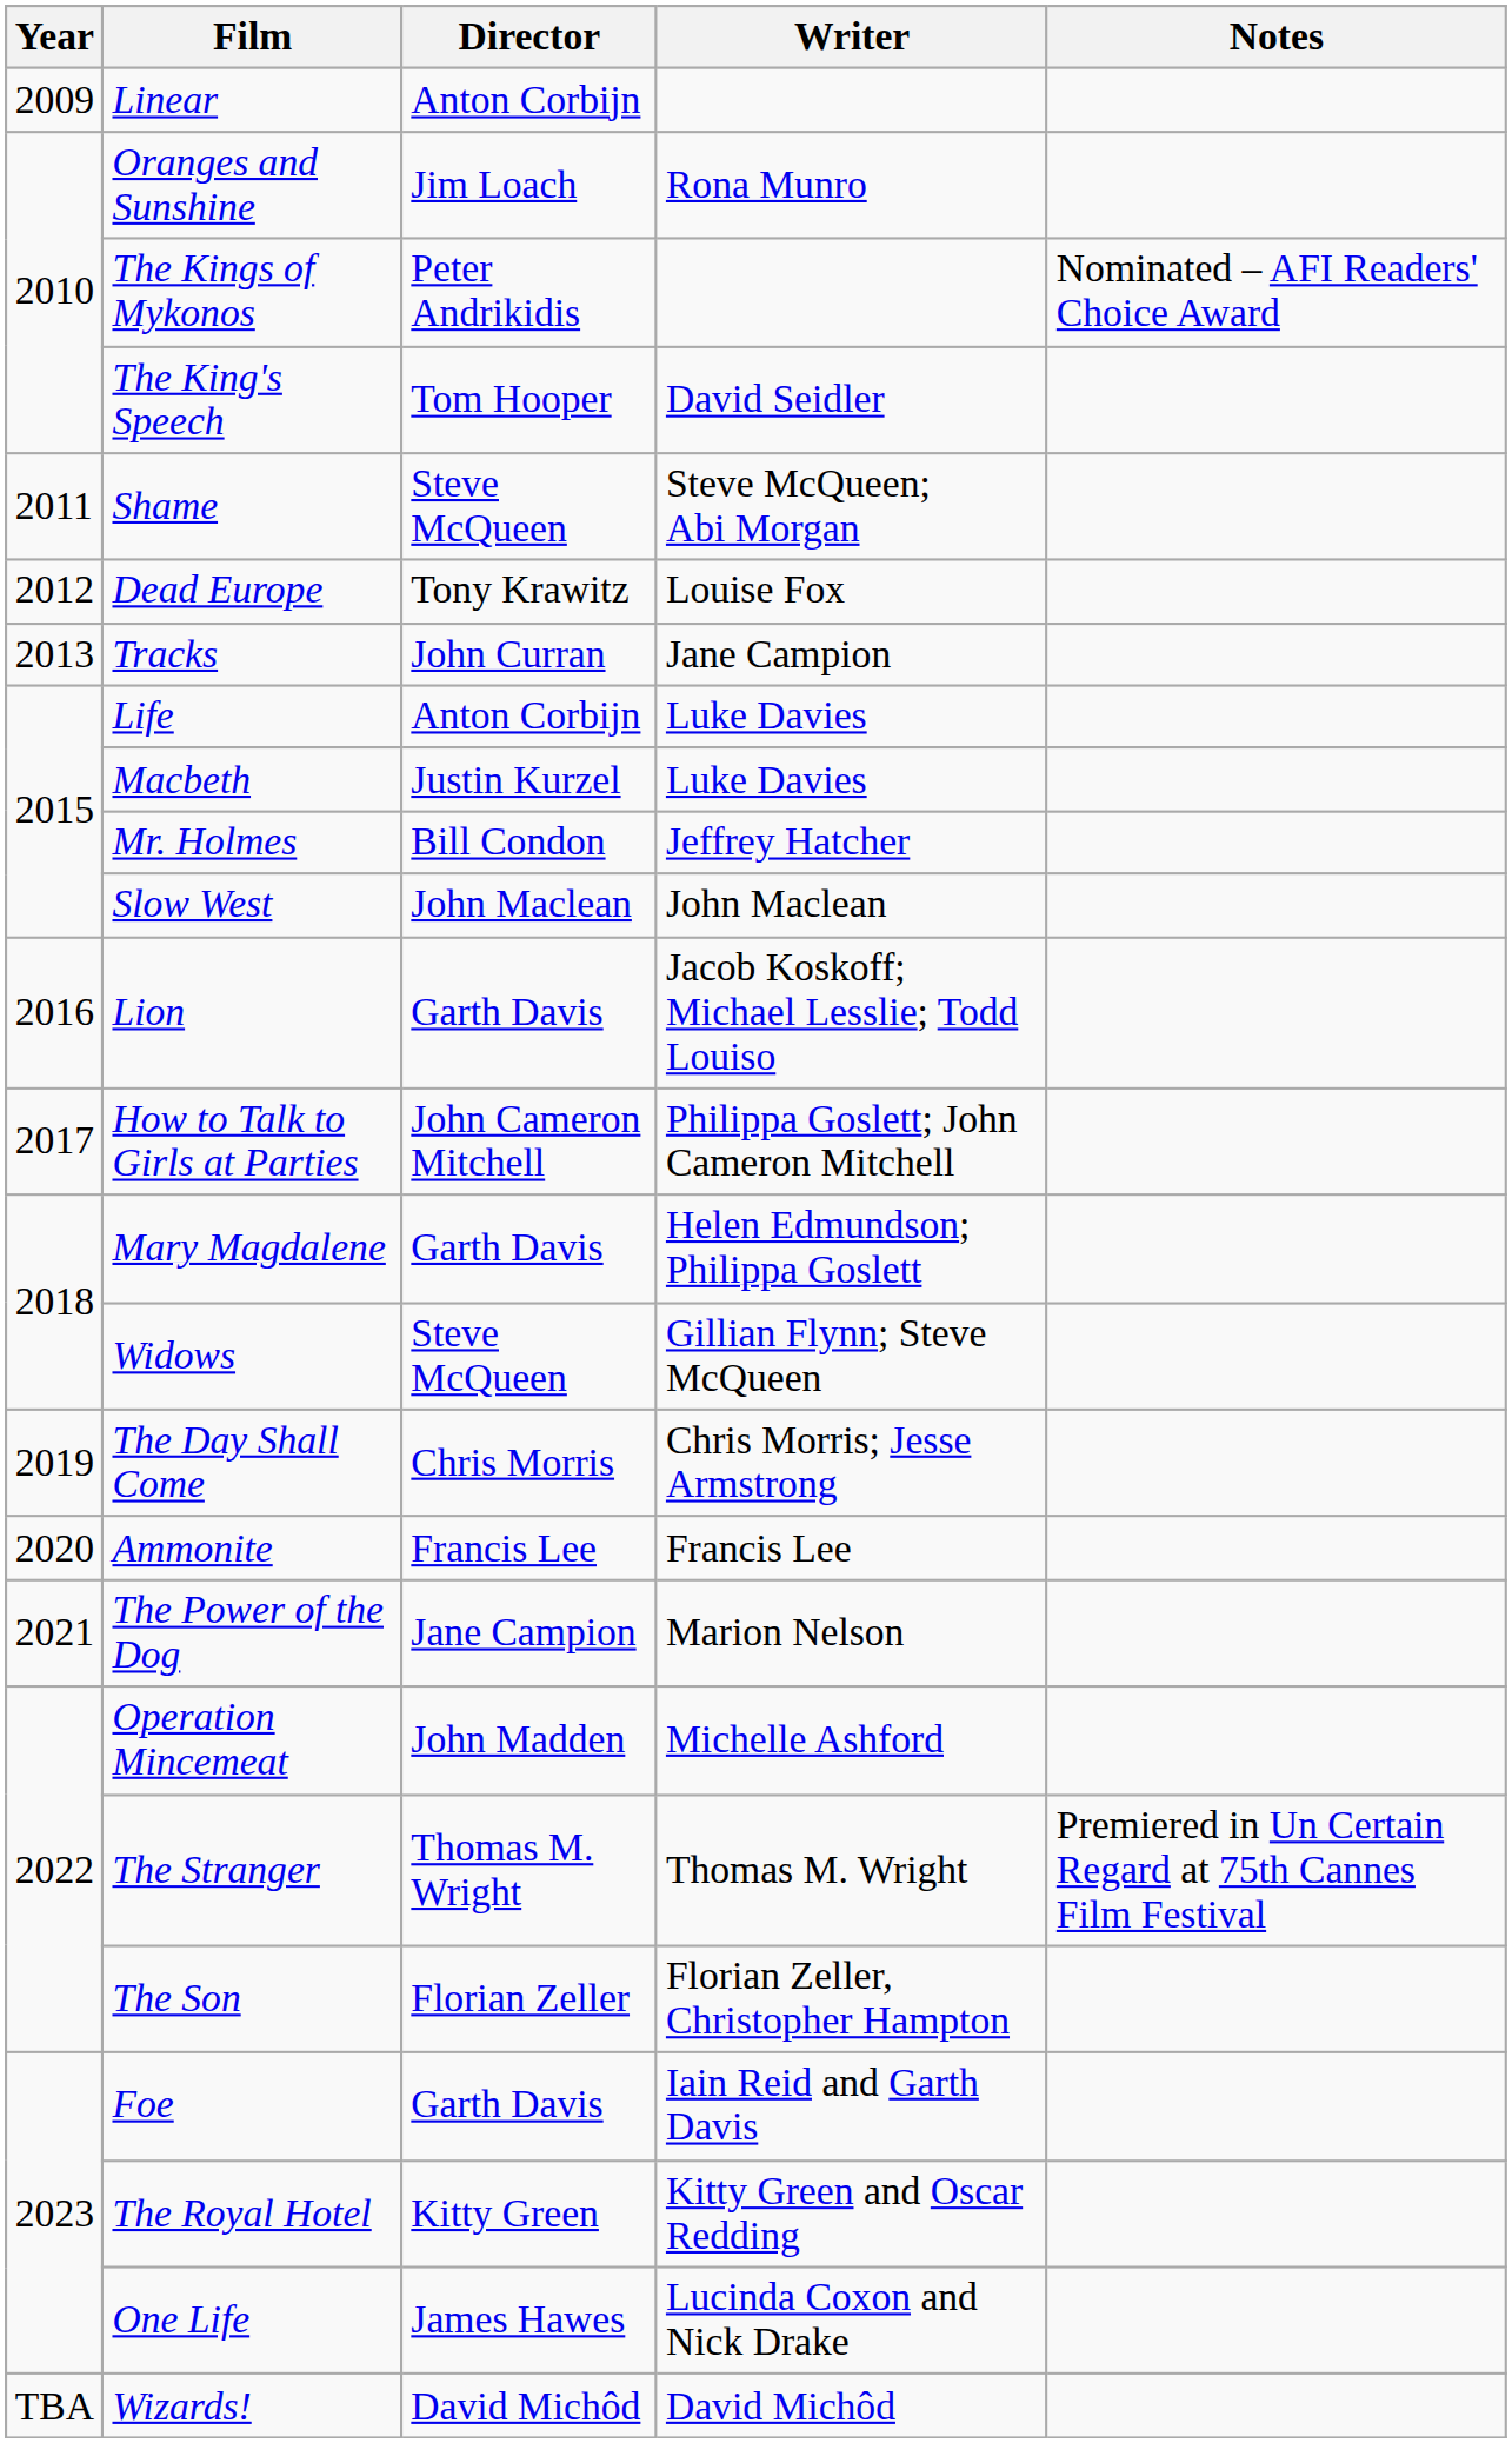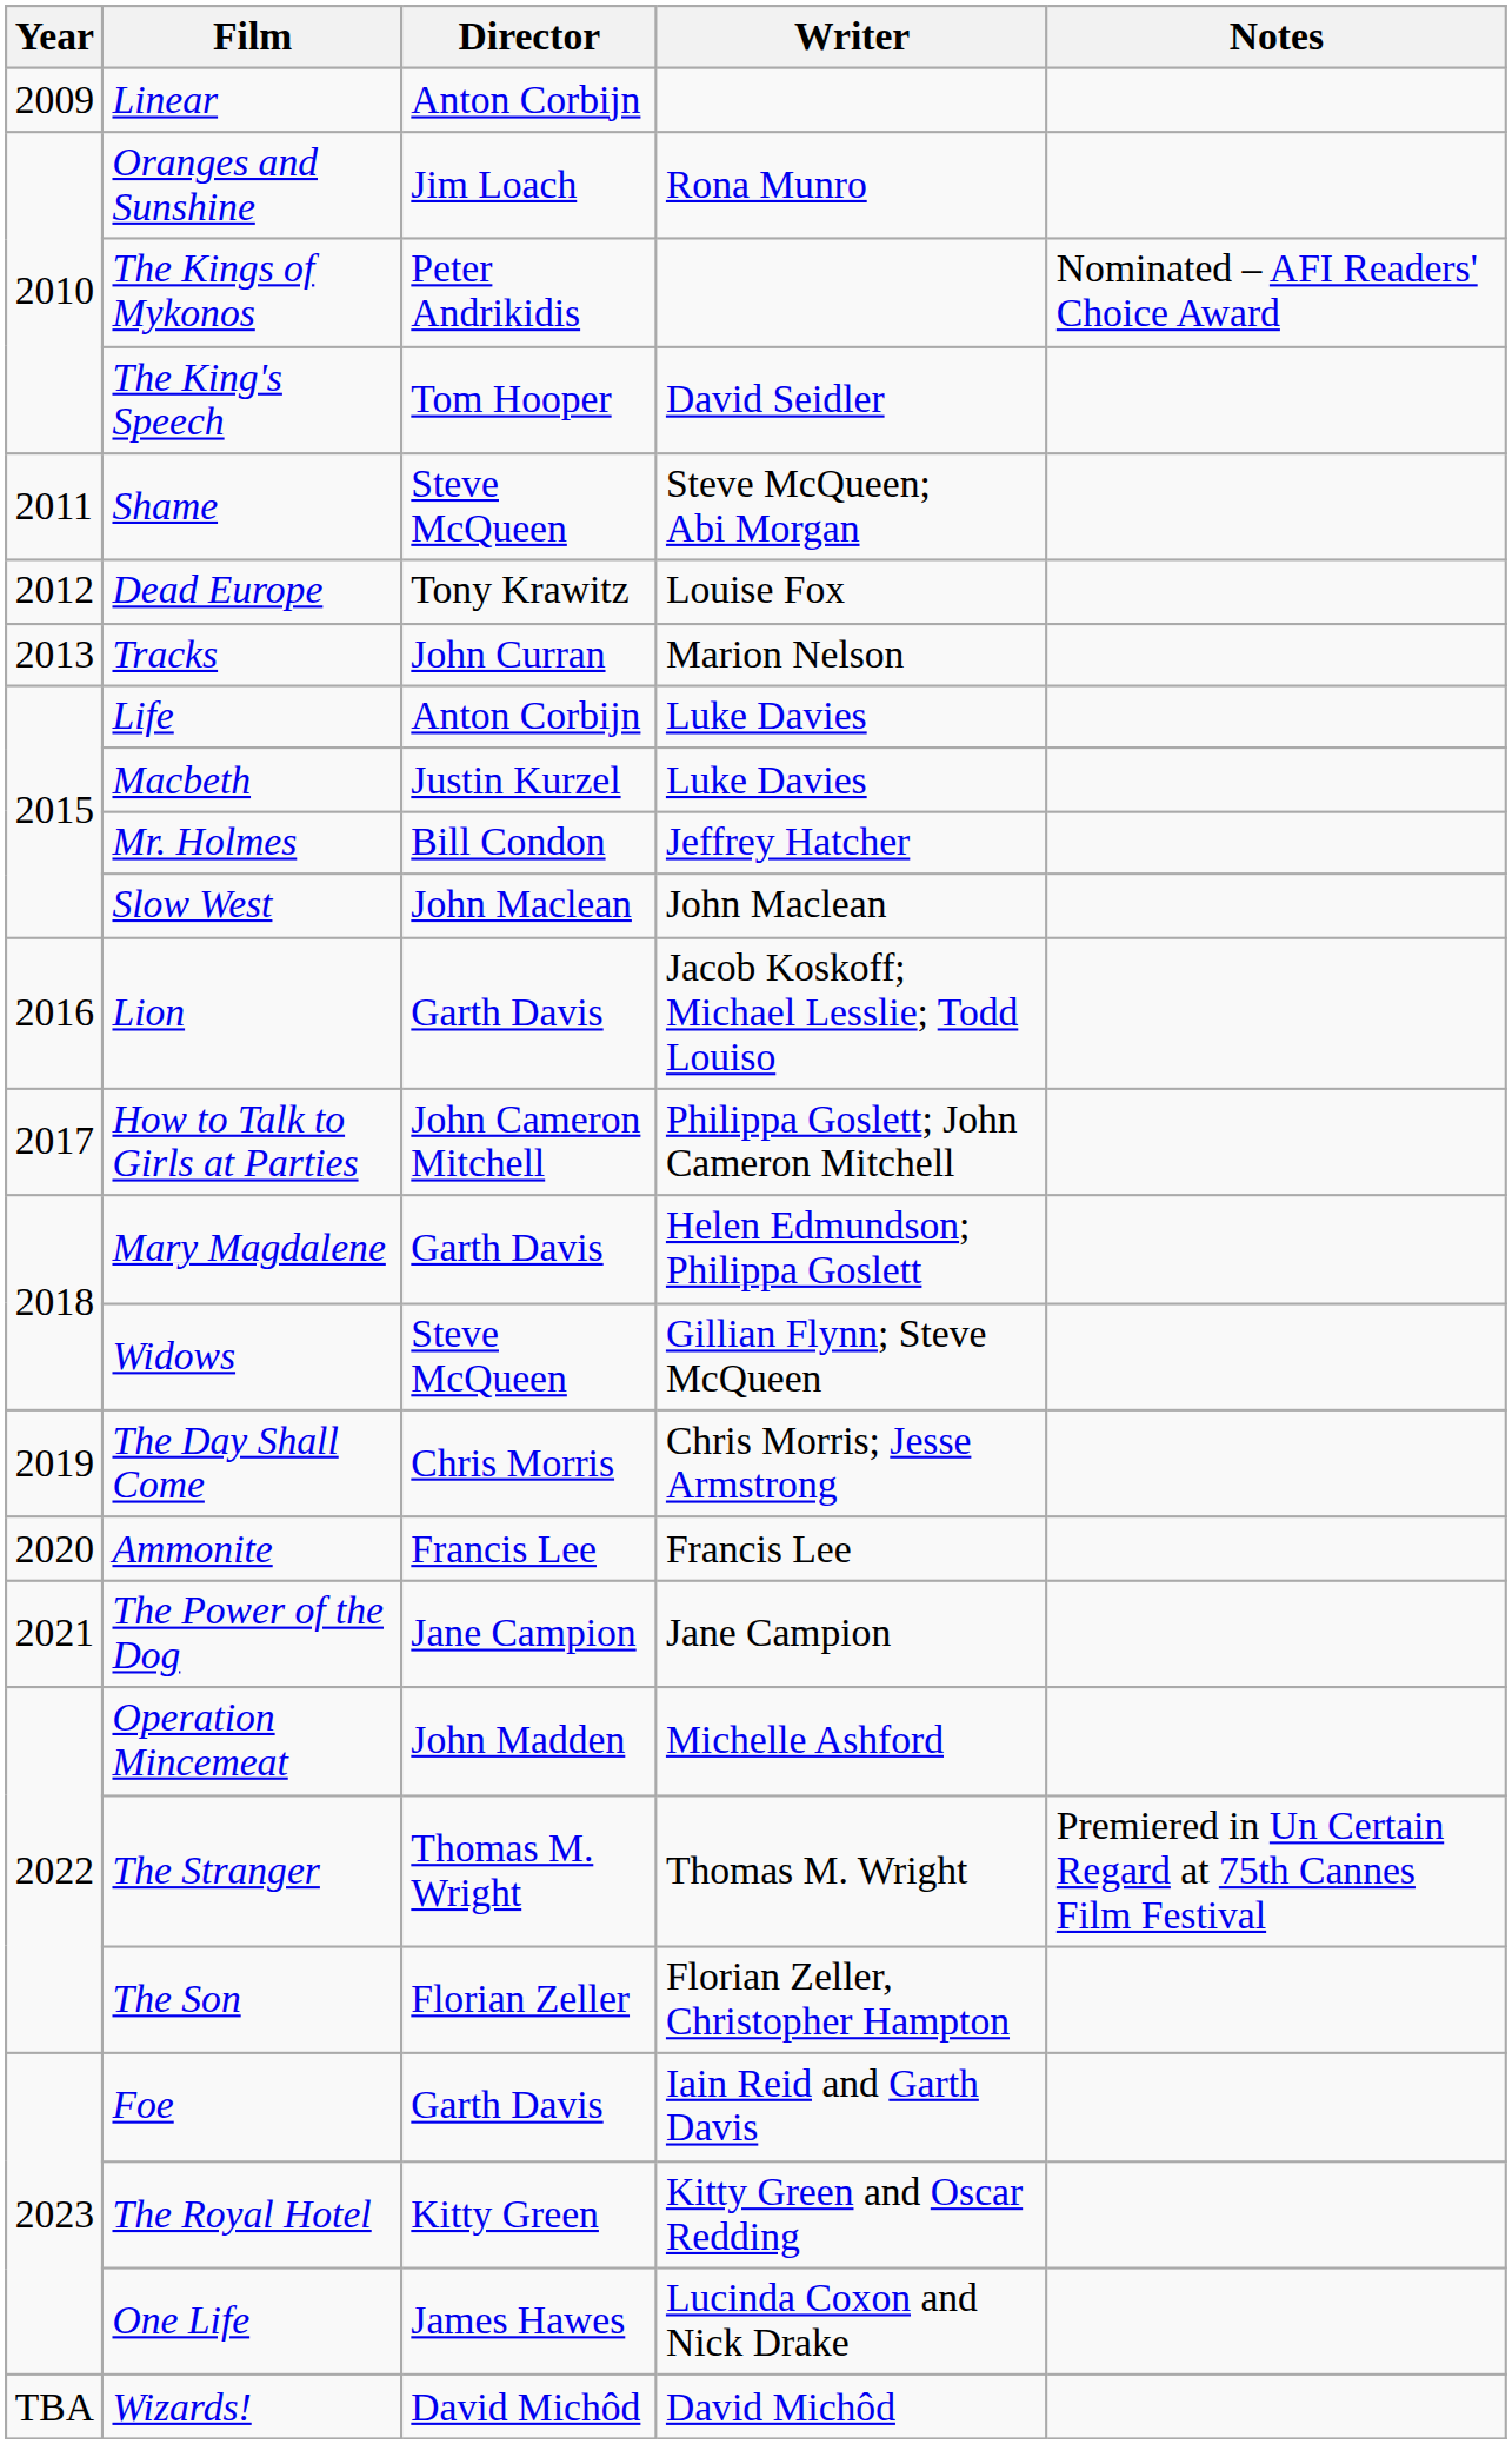 <table class="wikitable">
 <tr style="background:#ccc; text-align:center;">
 <th>Year</th>
 <th>Film</th>
 <th>Director</th>
 <th>Writer</th>
 <th>Notes</th>
 </tr>
 <tr>
 <td>2009</td>
 <td><em><a href='#'>Linear</a></em></td>
 <td><a href='#'>Anton Corbijn</a></td>
 <td></td>
 <td></td>
 </tr>
 <tr>
 <td rowspan="3">2010</td>
 <td><em><a href='#'>Oranges and Sunshine</a></em></td>
 <td><a href='#'>Jim Loach</a></td>
 <td><a href='#'>Rona Munro</a></td>
 <td></td>
 </tr>
 <tr>
 <td><em><a href='#'>The Kings of Mykonos</a></em></td>
 <td><a href='#'>Peter Andrikidis</a></td>
 <td></td>
 <td>Nominated – <a href='#'>AFI Readers' Choice Award</a></td>
 </tr>
 <tr>
 <td><em><a href='#'>The King's Speech</a></em></td>
 <td><a href='#'>Tom Hooper</a></td>
 <td><a href='#'>David Seidler</a></td>
 <td></td>
 </tr>
 <tr>
 <td>2011</td>
 <td><em><a href='#'>Shame</a></em></td>
 <td><a href='#'>Steve McQueen</a></td>
 <td>Steve McQueen;<br><a href='#'>Abi Morgan</a></td>
 <td></td>
 </tr>
 <tr>
 <td>2012</td>
 <td><em><a href='#'>Dead Europe</a></em></td>
 <td>Tony Krawitz</td>
 <td>Louise Fox</td>
 <td></td>
 </tr>
 <tr>
 <td>2013</td>
 <td><em><a href='#'>Tracks</a></em></td>
 <td><a href='#'>John Curran</a></td>
-<td>Jane Campion</td>
+<td>Marion Nelson</td>
 <td></td>
 </tr>
 <tr>
 <td rowspan="4">2015</td>
 <td><em><a href='#'>Life</a></em></td>
 <td><a href='#'>Anton Corbijn</a></td>
 <td><a href='#'>Luke Davies</a></td>
 <td></td>
 </tr>
 <tr>
 <td><em><a href='#'>Macbeth</a></em></td>
 <td><a href='#'>Justin Kurzel</a></td>
 <td><a href='#'>Luke Davies</a></td>
 <td></td>
 </tr>
 <tr>
 <td><em><a href='#'>Mr. Holmes</a></em></td>
 <td><a href='#'>Bill Condon</a></td>
 <td><a href='#'>Jeffrey Hatcher</a></td>
 <td></td>
 </tr>
 <tr>
 <td><em><a href='#'>Slow West</a></em></td>
 <td><a href='#'>John Maclean</a></td>
 <td>John Maclean</td>
 <td></td>
 </tr>
 <tr>
 <td>2016</td>
 <td><em><a href='#'>Lion</a></em></td>
 <td><a href='#'>Garth Davis</a></td>
 <td>Jacob Koskoff; <a href='#'>Michael Lesslie</a>; <a href='#'>Todd Louiso</a></td>
 <td></td>
 </tr>
 <tr>
 <td rowspan="1">2017</td>
 <td><em><a href='#'>How to Talk to Girls at Parties</a></em></td>
 <td><a href='#'>John Cameron Mitchell</a></td>
 <td><a href='#'>Philippa Goslett</a>; John Cameron Mitchell</td>
 <td></td>
 </tr>
 <tr>
 <td rowspan="2">2018</td>
 <td><em><a href='#'>Mary Magdalene</a></em></td>
 <td><a href='#'>Garth Davis</a></td>
 <td><a href='#'>Helen Edmundson</a>; <a href='#'>Philippa Goslett</a></td>
 <td></td>
 </tr>
 <tr>
 <td><em><a href='#'>Widows</a></em></td>
 <td><a href='#'>Steve McQueen</a></td>
 <td><a href='#'>Gillian Flynn</a>; Steve McQueen</td>
 <td></td>
 </tr>
 <tr>
 <td>2019</td>
 <td><em><a href='#'>The Day Shall Come</a></em></td>
 <td><a href='#'>Chris Morris</a></td>
 <td>Chris Morris; <a href='#'>Jesse Armstrong</a></td>
 <td></td>
 </tr>
 <tr>
 <td>2020</td>
 <td><em><a href='#'>Ammonite</a></em></td>
 <td><a href='#'>Francis Lee</a></td>
 <td>Francis Lee</td>
 <td></td>
 </tr>
 <tr>
 <td>2021</td>
 <td><em><a href='#'>The Power of the Dog</a></em></td>
 <td><a href='#'>Jane Campion</a></td>
-<td>Marion Nelson</td>
+<td>Jane Campion</td>
 <td></td>
 </tr>
 <tr>
 <td rowspan="3">2022</td>
 <td><em><a href='#'>Operation Mincemeat</a></em></td>
 <td><a href='#'>John Madden</a></td>
 <td><a href='#'>Michelle Ashford</a></td>
 <td></td>
 </tr>
 <tr>
 <td><em><a href='#'>The Stranger</a></em></td>
 <td><a href='#'>Thomas M. Wright</a></td>
 <td>Thomas M. Wright</td>
 <td>Premiered in <a href='#'>Un Certain Regard</a> at <a href='#'>75th Cannes Film Festival</a></td>
 </tr>
 <tr>
 <td><em><a href='#'>The Son</a></em></td>
 <td><a href='#'>Florian Zeller</a></td>
 <td>Florian Zeller, <a href='#'>Christopher Hampton</a></td>
 <td></td>
 </tr>
 <tr>
 <td rowspan="3">2023</td>
 <td><em><a href='#'>Foe</a></em></td>
 <td><a href='#'>Garth Davis</a></td>
 <td><a href='#'>Iain Reid</a> and <a href='#'>Garth Davis</a></td>
 <td></td>
 </tr>
 <tr>
 <td><em><a href='#'>The Royal Hotel</a></em></td>
 <td><a href='#'>Kitty Green</a></td>
 <td><a href='#'>Kitty Green</a> and <a href='#'>Oscar Redding</a></td>
 <td></td>
 </tr>
 <tr>
 <td><em><a href='#'>One Life</a></em></td>
 <td><a href='#'>James Hawes</a></td>
 <td><a href='#'>Lucinda Coxon</a> and Nick Drake</td>
 <td></td>
 </tr>
 <tr>
 <td>TBA</td>
 <td><em><a href='#'>Wizards!</a></em></td>
 <td><a href='#'>David Michôd</a></td>
 <td><a href='#'>David Michôd</a></td>
 <td></td>
 </tr>
 </table>
